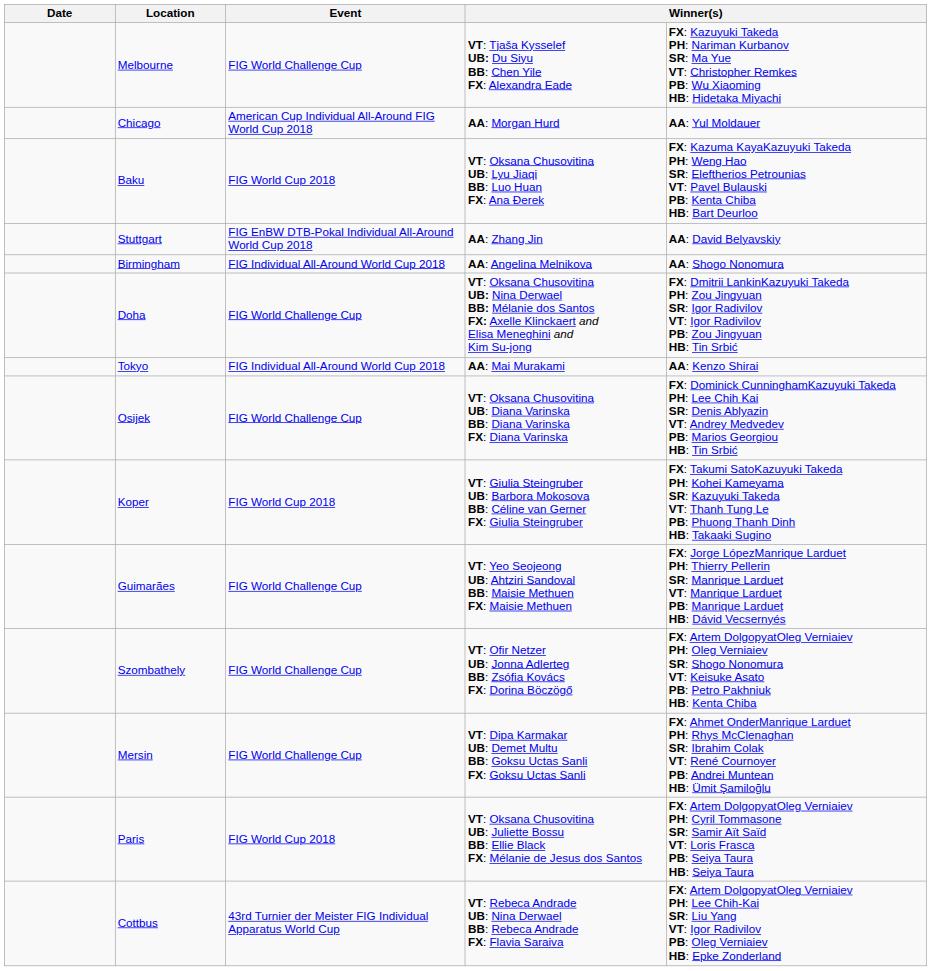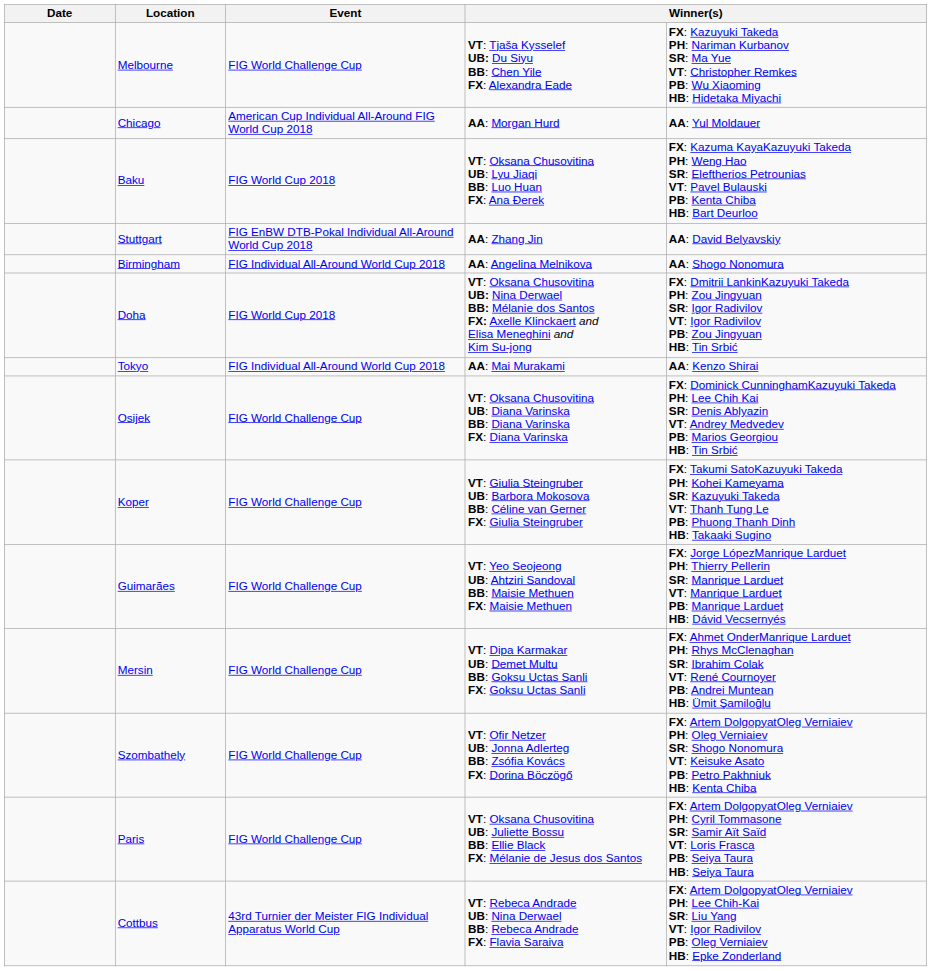 <table style="width:100%;" class="wikitable sortable">
 <tr>
 <th style="text-align:center; width:12%;">Date</th>
 <th style="text-align:center; width:12%;">Location</th>
 <th style="text-align:center; width:26%;">Event</th>
 <th colspan="2" style="text-align:center; width:50%;">Winner(s)</th>
 </tr>
 <tr>
 <td></td>
 <td> <a href='#'>Melbourne</a></td>
 <td><a href='#'>FIG World Challenge Cup</a></td>
 <td><strong>VT</strong>:  <a href='#'>Tjaša Kysselef</a><br><strong>UB:</strong>  <a href='#'>Du Siyu</a><br><strong>BB</strong>:  <a href='#'>Chen Yile</a><br><strong>FX</strong>:  <a href='#'>Alexandra Eade</a></td>
 <td><strong>FX</strong>:  <a href='#'>Kazuyuki Takeda</a><br><strong>PH</strong>:  <a href='#'>Nariman Kurbanov</a><br><strong>SR</strong>:  <a href='#'>Ma Yue</a><br><strong>VT</strong>:  <a href='#'>Christopher Remkes</a><br><strong>PB</strong>:  <a href='#'>Wu Xiaoming</a><br><strong>HB</strong>:  <a href='#'>Hidetaka Miyachi</a></td>
 </tr>
 <tr>
 <td></td>
 <td> <a href='#'>Chicago</a></td>
 <td><a href='#'>American Cup Individual All-Around FIG World Cup 2018</a></td>
 <td><strong>AA</strong>:  <a href='#'>Morgan Hurd</a></td>
 <td><strong>AA</strong>:  <a href='#'>Yul Moldauer</a></td>
 </tr>
 <tr>
 <td></td>
 <td> <a href='#'>Baku</a></td>
 <td><a href='#'>FIG World Cup 2018</a></td>
 <td><strong>VT</strong>:  <a href='#'>Oksana Chusovitina</a><br><strong>UB</strong>:  <a href='#'>Lyu Jiaqi</a><br><strong>BB</strong>:  <a href='#'>Luo Huan</a><br><strong>FX</strong>:  <a href='#'>Ana Đerek</a></td>
 <td><strong>FX</strong>:  <a href='#'>Kazuma Kaya</a><a href='#'>Kazuyuki Takeda</a><br><strong>PH</strong>:  <a href='#'>Weng Hao</a><br><strong>SR</strong>:  <a href='#'>Eleftherios Petrounias</a><br><strong>VT</strong>:  <a href='#'>Pavel Bulauski</a><br><strong>PB</strong>:  <a href='#'>Kenta Chiba</a><br><strong>HB</strong>:  <a href='#'>Bart Deurloo</a></td>
 </tr>
 <tr>
 <td></td>
 <td> <a href='#'>Stuttgart</a></td>
 <td><a href='#'>FIG EnBW DTB-Pokal Individual All-Around World Cup 2018</a></td>
 <td><strong>AA</strong>:  <a href='#'>Zhang Jin</a></td>
 <td><strong>AA</strong>:  <a href='#'>David Belyavskiy</a></td>
 </tr>
 <tr>
 <td></td>
 <td> <a href='#'>Birmingham</a></td>
 <td><a href='#'>FIG Individual All-Around World Cup 2018</a></td>
 <td><strong>AA</strong>:  <a href='#'>Angelina Melnikova</a></td>
 <td><strong>AA</strong>:  <a href='#'>Shogo Nonomura</a></td>
 </tr>
 <tr>
 <td></td>
 <td> <a href='#'>Doha</a></td>
-<td><a href='#'>FIG World Challenge Cup</a></td>
+<td><a href='#'>FIG World Cup 2018</a></td>
 <td><strong>VT</strong>:  <a href='#'>Oksana Chusovitina</a><br><strong>UB:</strong>  <a href='#'>Nina Derwael</a><br><strong>BB:</strong>  <a href='#'>Mélanie dos Santos</a><br><strong>FX:</strong>  <a href='#'>Axelle Klinckaert</a> <em>and</em><br> <a href='#'>Elisa Meneghini</a> <em>and</em><br> <a href='#'>Kim Su-jong</a></td>
 <td><strong>FX</strong>:  <a href='#'>Dmitrii Lankin</a><a href='#'>Kazuyuki Takeda</a><br><strong>PH</strong>:  <a href='#'>Zou Jingyuan</a><br><strong>SR</strong>:  <a href='#'>Igor Radivilov</a><br><strong>VT</strong>:  <a href='#'>Igor Radivilov</a><br><strong>PB</strong>:  <a href='#'>Zou Jingyuan</a><br><strong>HB</strong>:  <a href='#'>Tin Srbić</a></td>
 </tr>
 <tr>
 <td></td>
 <td> <a href='#'>Tokyo</a></td>
 <td><a href='#'>FIG Individual All-Around World Cup 2018</a></td>
 <td><strong>AA</strong>:  <a href='#'>Mai Murakami</a></td>
 <td><strong>AA</strong>:  <a href='#'>Kenzo Shirai</a></td>
 </tr>
 <tr>
 <td></td>
 <td> <a href='#'>Osijek</a></td>
 <td><a href='#'>FIG World Challenge Cup</a></td>
 <td><strong>VT</strong>:  <a href='#'>Oksana Chusovitina</a><br><strong>UB</strong>:  <a href='#'>Diana Varinska</a><br><strong>BB</strong>:  <a href='#'>Diana Varinska</a><br><strong>FX</strong>:  <a href='#'>Diana Varinska</a></td>
 <td><strong>FX</strong>:  <a href='#'>Dominick Cunningham</a><a href='#'>Kazuyuki Takeda</a><br><strong>PH</strong>:  <a href='#'>Lee Chih Kai</a><br><strong>SR</strong>:  <a href='#'>Denis Ablyazin</a><br><strong>VT</strong>:  <a href='#'>Andrey Medvedev</a><br><strong>PB</strong>:  <a href='#'>Marios Georgiou</a><br><strong>HB</strong>:  <a href='#'>Tin Srbić</a></td>
 </tr>
 <tr>
 <td></td>
 <td> <a href='#'>Koper</a></td>
-<td><a href='#'>FIG World Cup 2018</a></td>
+<td><a href='#'>FIG World Challenge Cup</a></td>
 <td><strong>VT</strong>:  <a href='#'>Giulia Steingruber</a><br><strong>UB</strong>:  <a href='#'>Barbora Mokosova</a><br><strong>BB</strong>:  <a href='#'>Céline van Gerner</a><br><strong>FX</strong>:  <a href='#'>Giulia Steingruber</a></td>
 <td><strong>FX</strong>:  <a href='#'>Takumi Sato</a><a href='#'>Kazuyuki Takeda</a><br><strong>PH</strong>:  <a href='#'>Kohei Kameyama</a><br><strong>SR</strong>:  <a href='#'>Kazuyuki Takeda</a><br><strong>VT</strong>:  <a href='#'>Thanh Tung Le</a><br><strong>PB</strong>:  <a href='#'>Phuong Thanh Dinh</a><br><strong>HB</strong>:  <a href='#'>Takaaki Sugino</a></td>
 </tr>
 <tr>
 <td></td>
 <td> <a href='#'>Guimarães</a></td>
 <td><a href='#'>FIG World Challenge Cup</a></td>
 <td><strong>VT</strong>:  <a href='#'>Yeo Seojeong</a><br><strong>UB</strong>:  <a href='#'>Ahtziri Sandoval</a><br><strong>BB</strong>:  <a href='#'>Maisie Methuen</a><br><strong>FX</strong>:  <a href='#'>Maisie Methuen</a></td>
 <td><strong>FX</strong>:  <a href='#'>Jorge López</a><a href='#'>Manrique Larduet</a><br><strong>PH</strong>:  <a href='#'>Thierry Pellerin</a><br><strong>SR</strong>:  <a href='#'>Manrique Larduet</a><br><strong>VT</strong>:  <a href='#'>Manrique Larduet</a><br><strong>PB</strong>:  <a href='#'>Manrique Larduet</a><br><strong>HB</strong>:  <a href='#'>Dávid Vecsernyés</a></td>
 </tr>
 <tr>
 <td></td>
+<td> <a href='#'>Mersin</a></td>
+<td><a href='#'>FIG World Challenge Cup</a></td>
+<td><strong>VT</strong>:  <a href='#'>Dipa Karmakar</a><br><strong>UB</strong>:  <a href='#'>Demet Multu</a><br><strong>BB</strong>:  <a href='#'>Goksu Uctas Sanli</a><br><strong>FX</strong>:  <a href='#'>Goksu Uctas Sanli</a></td>
+<td><strong>FX</strong>:  <a href='#'>Ahmet Onder</a><a href='#'>Manrique Larduet</a><br><strong>PH</strong>:  <a href='#'>Rhys McClenaghan</a><br><strong>SR</strong>:  <a href='#'>Ibrahim Colak</a><br><strong>VT</strong>:  <a href='#'>René Cournoyer</a><br><strong>PB</strong>:  <a href='#'>Andrei Muntean</a><br><strong>HB</strong>:  <a href='#'>Ümit Şamiloğlu</a></td>
+</tr>
+<tr>
+<td></td>
 <td> <a href='#'>Szombathely</a></td>
 <td><a href='#'>FIG World Challenge Cup</a></td>
 <td><strong>VT</strong>:  <a href='#'>Ofir Netzer</a><br><strong>UB</strong>:  <a href='#'>Jonna Adlerteg</a><br><strong>BB</strong>:  <a href='#'>Zsófia Kovács</a><br><strong>FX</strong>:  <a href='#'>Dorina Böczögő</a></td>
 <td><strong>FX</strong>:  <a href='#'>Artem Dolgopyat</a><a href='#'>Oleg Verniaiev</a><br><strong>PH</strong>:  <a href='#'>Oleg Verniaiev</a><br><strong>SR</strong>:  <a href='#'>Shogo Nonomura</a><br><strong>VT</strong>:  <a href='#'>Keisuke Asato</a><br><strong>PB</strong>:  <a href='#'>Petro Pakhniuk</a><br><strong>HB</strong>:  <a href='#'>Kenta Chiba</a></td>
 </tr>
 <tr>
 <td></td>
-<td> <a href='#'>Mersin</a></td>
+<td> <a href='#'>Paris</a></td>
 <td><a href='#'>FIG World Challenge Cup</a></td>
-<td><strong>VT</strong>:  <a href='#'>Dipa Karmakar</a><br><strong>UB</strong>:  <a href='#'>Demet Multu</a><br><strong>BB</strong>:  <a href='#'>Goksu Uctas Sanli</a><br><strong>FX</strong>:  <a href='#'>Goksu Uctas Sanli</a></td>
-<td><strong>FX</strong>:  <a href='#'>Ahmet Onder</a><a href='#'>Manrique Larduet</a><br><strong>PH</strong>:  <a href='#'>Rhys McClenaghan</a><br><strong>SR</strong>:  <a href='#'>Ibrahim Colak</a><br><strong>VT</strong>:  <a href='#'>René Cournoyer</a><br><strong>PB</strong>:  <a href='#'>Andrei Muntean</a><br><strong>HB</strong>:  <a href='#'>Ümit Şamiloğlu</a></td>
-</tr>
-<tr>
-<td></td>
-<td> <a href='#'>Paris</a></td>
-<td><a href='#'>FIG World Cup 2018</a></td>
 <td><strong>VT</strong>:  <a href='#'>Oksana Chusovitina</a><br><strong>UB</strong>:  <a href='#'>Juliette Bossu</a><br><strong>BB</strong>:  <a href='#'>Ellie Black</a><br><strong>FX</strong>:  <a href='#'>Mélanie de Jesus dos Santos</a></td>
 <td><strong>FX</strong>:  <a href='#'>Artem Dolgopyat</a><a href='#'>Oleg Verniaiev</a><br><strong>PH</strong>:  <a href='#'>Cyril Tommasone</a><br><strong>SR</strong>:  <a href='#'>Samir Aït Saïd</a><br><strong>VT</strong>:  <a href='#'>Loris Frasca</a><br><strong>PB</strong>:  <a href='#'>Seiya Taura</a><br><strong>HB</strong>:  <a href='#'>Seiya Taura</a></td>
 </tr>
 <tr>
 <td></td>
 <td> <a href='#'>Cottbus</a></td>
 <td><a href='#'>43rd Turnier der Meister FIG Individual Apparatus World Cup</a></td>
 <td><strong>VT</strong>:  <a href='#'>Rebeca Andrade</a><br><strong>UB</strong>:  <a href='#'>Nina Derwael</a><br><strong>BB</strong>: <a href='#'>Rebeca Andrade</a> <br><strong>FX</strong>:  <a href='#'>Flavia Saraiva</a></td>
 <td><strong>FX</strong>:  <a href='#'>Artem Dolgopyat</a><a href='#'>Oleg Verniaiev</a><br><strong>PH</strong>:  <a href='#'>Lee Chih-Kai</a><br><strong>SR</strong>:  <a href='#'>Liu Yang</a><br><strong>VT</strong>:  <a href='#'>Igor Radivilov</a><br><strong>PB</strong>:  <a href='#'>Oleg Verniaiev</a><br><strong>HB</strong>:  <a href='#'>Epke Zonderland</a></td>
 </tr>
 </table>
